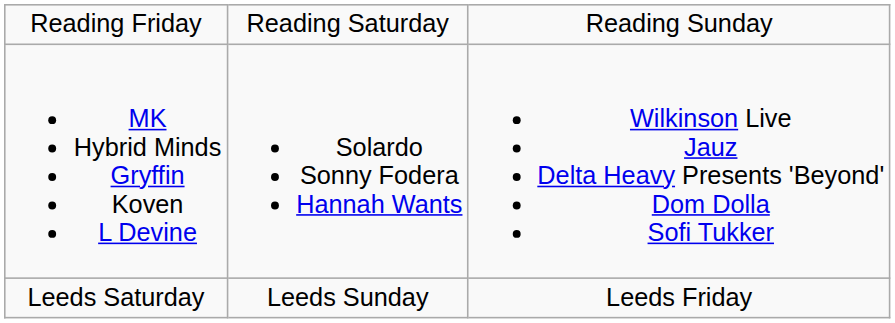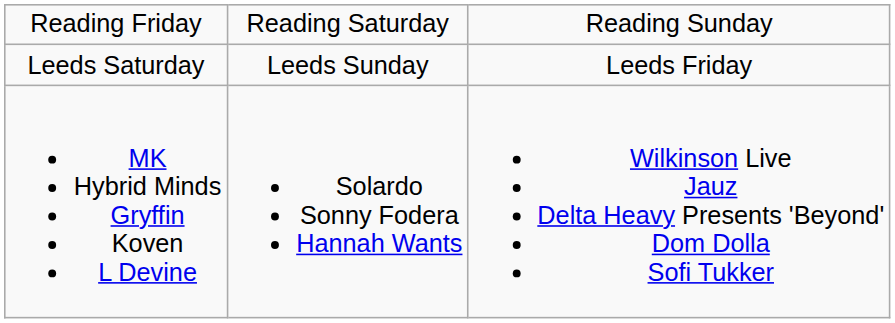 <table class="wikitable" style="text-align:center;">
 <tr>
 <td>Reading Friday</td>
 <td>Reading Saturday</td>
 <td>Reading Sunday</td>
 </tr>
 <tr>
+<td>Leeds Saturday</td>
+<td>Leeds Sunday</td>
+<td>Leeds Friday</td>
+</tr>
+<tr>
 <td><br><ul><li><a href='#'>MK</a></li><li>Hybrid Minds</li><li><a href='#'>Gryffin</a></li><li>Koven</li><li><a href='#'>L Devine</a></li></ul></td>
 <td><br><ul><li>Solardo</li><li>Sonny Fodera</li><li><a href='#'>Hannah Wants</a></li></ul></td>
 <td><br><ul><li><a href='#'>Wilkinson</a> Live</li><li><a href='#'>Jauz</a></li><li><a href='#'>Delta Heavy</a> Presents 'Beyond'</li><li><a href='#'>Dom Dolla</a></li><li><a href='#'>Sofi Tukker</a></li></ul></td>
 </tr>
-<tr>
-<td>Leeds Saturday</td>
-<td>Leeds Sunday</td>
-<td>Leeds Friday</td>
-</tr>
 </table>
